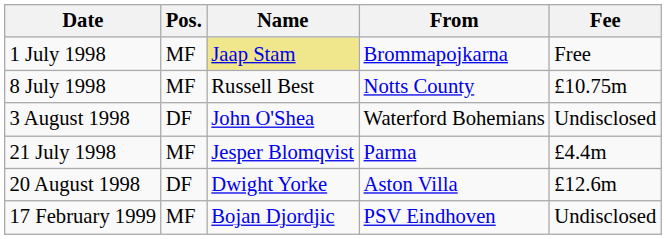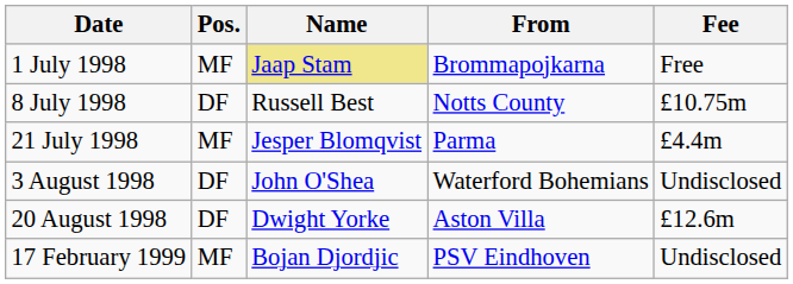 <table class="wikitable">
 <tr>
 <th>Date</th>
 <th>Pos.</th>
 <th>Name</th>
 <th>From</th>
 <th>Fee</th>
 </tr>
 <tr>
 <td>1 July 1998</td>
 <td>MF</td>
 <td style="background: khaki;"> <a href='#'>Jaap Stam</a></td>
 <td> <a href='#'>Brommapojkarna</a></td>
 <td>Free</td>
 </tr>
 <tr>
 <td>8 July 1998</td>
-<td>MF</td>
+<td>DF</td>
 <td> Russell Best</td>
 <td> <a href='#'>Notts County</a></td>
 <td>£10.75m</td>
+</tr>
+<tr>
+<td>21 July 1998</td>
+<td>MF</td>
+<td> <a href='#'>Jesper Blomqvist</a></td>
+<td> <a href='#'>Parma</a></td>
+<td>£4.4m</td>
 </tr>
 <tr>
 <td>3 August 1998</td>
 <td>DF</td>
 <td> <a href='#'>John O'Shea</a></td>
 <td> Waterford Bohemians</td>
 <td>Undisclosed</td>
-</tr>
-<tr>
-<td>21 July 1998</td>
-<td>MF</td>
-<td> <a href='#'>Jesper Blomqvist</a></td>
-<td> <a href='#'>Parma</a></td>
-<td>£4.4m</td>
 </tr>
 <tr>
 <td>20 August 1998</td>
 <td>DF</td>
 <td> <a href='#'>Dwight Yorke</a></td>
 <td> <a href='#'>Aston Villa</a></td>
 <td>£12.6m</td>
 </tr>
 <tr>
 <td>17 February 1999</td>
 <td>MF</td>
 <td> <a href='#'>Bojan Djordjic</a></td>
 <td> <a href='#'>PSV Eindhoven</a></td>
 <td>Undisclosed</td>
 </tr>
 </table>
